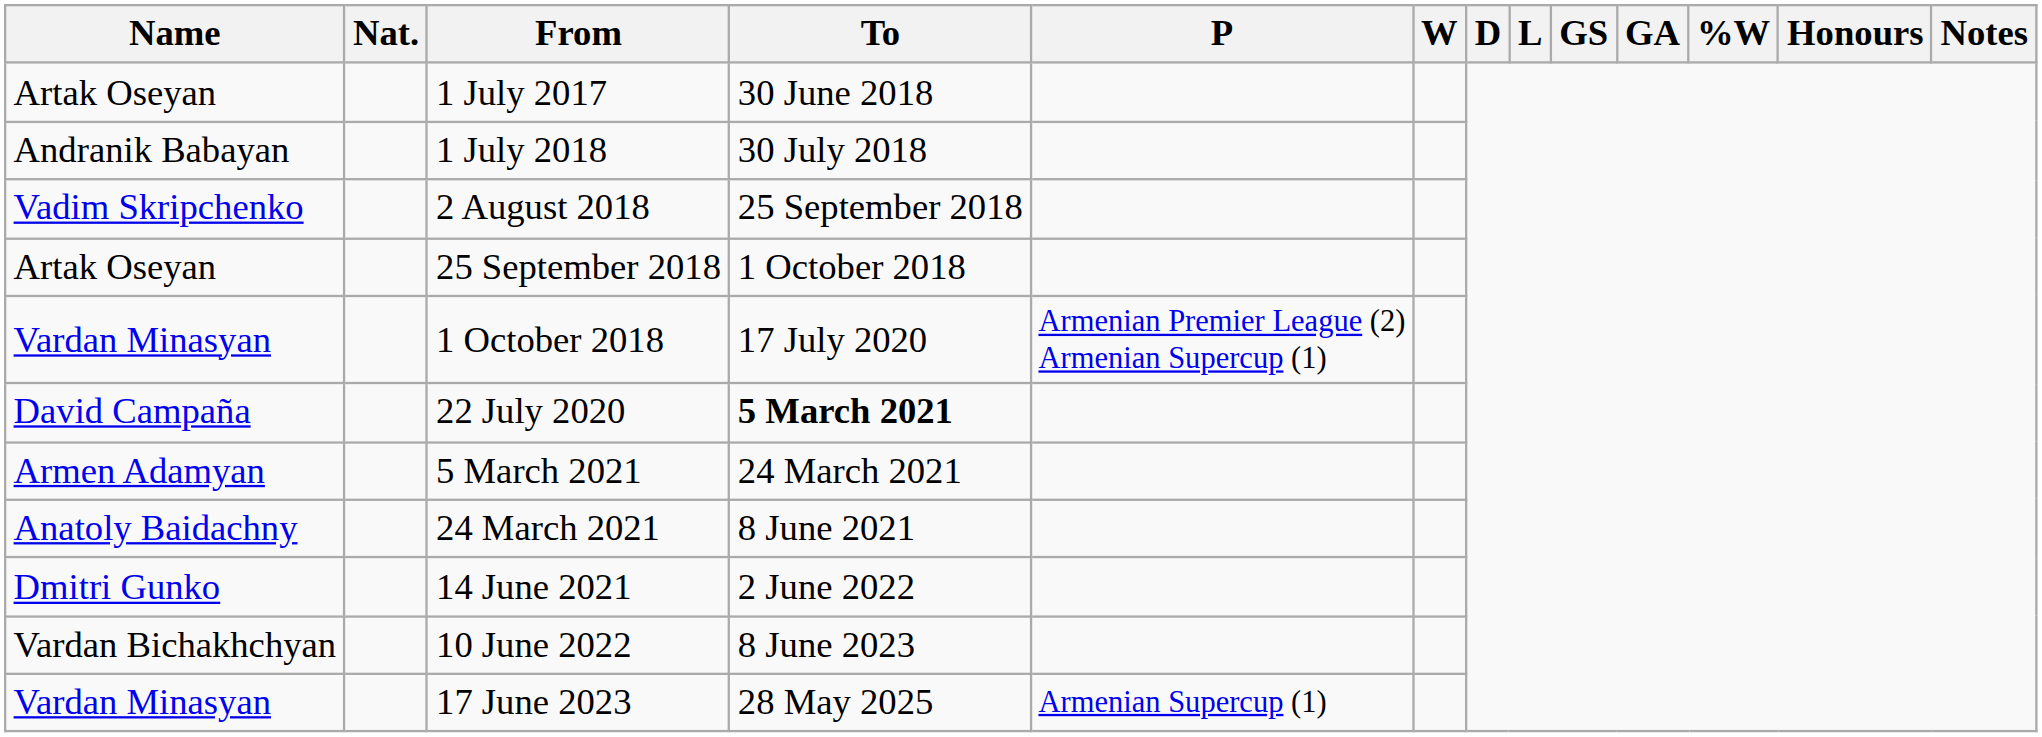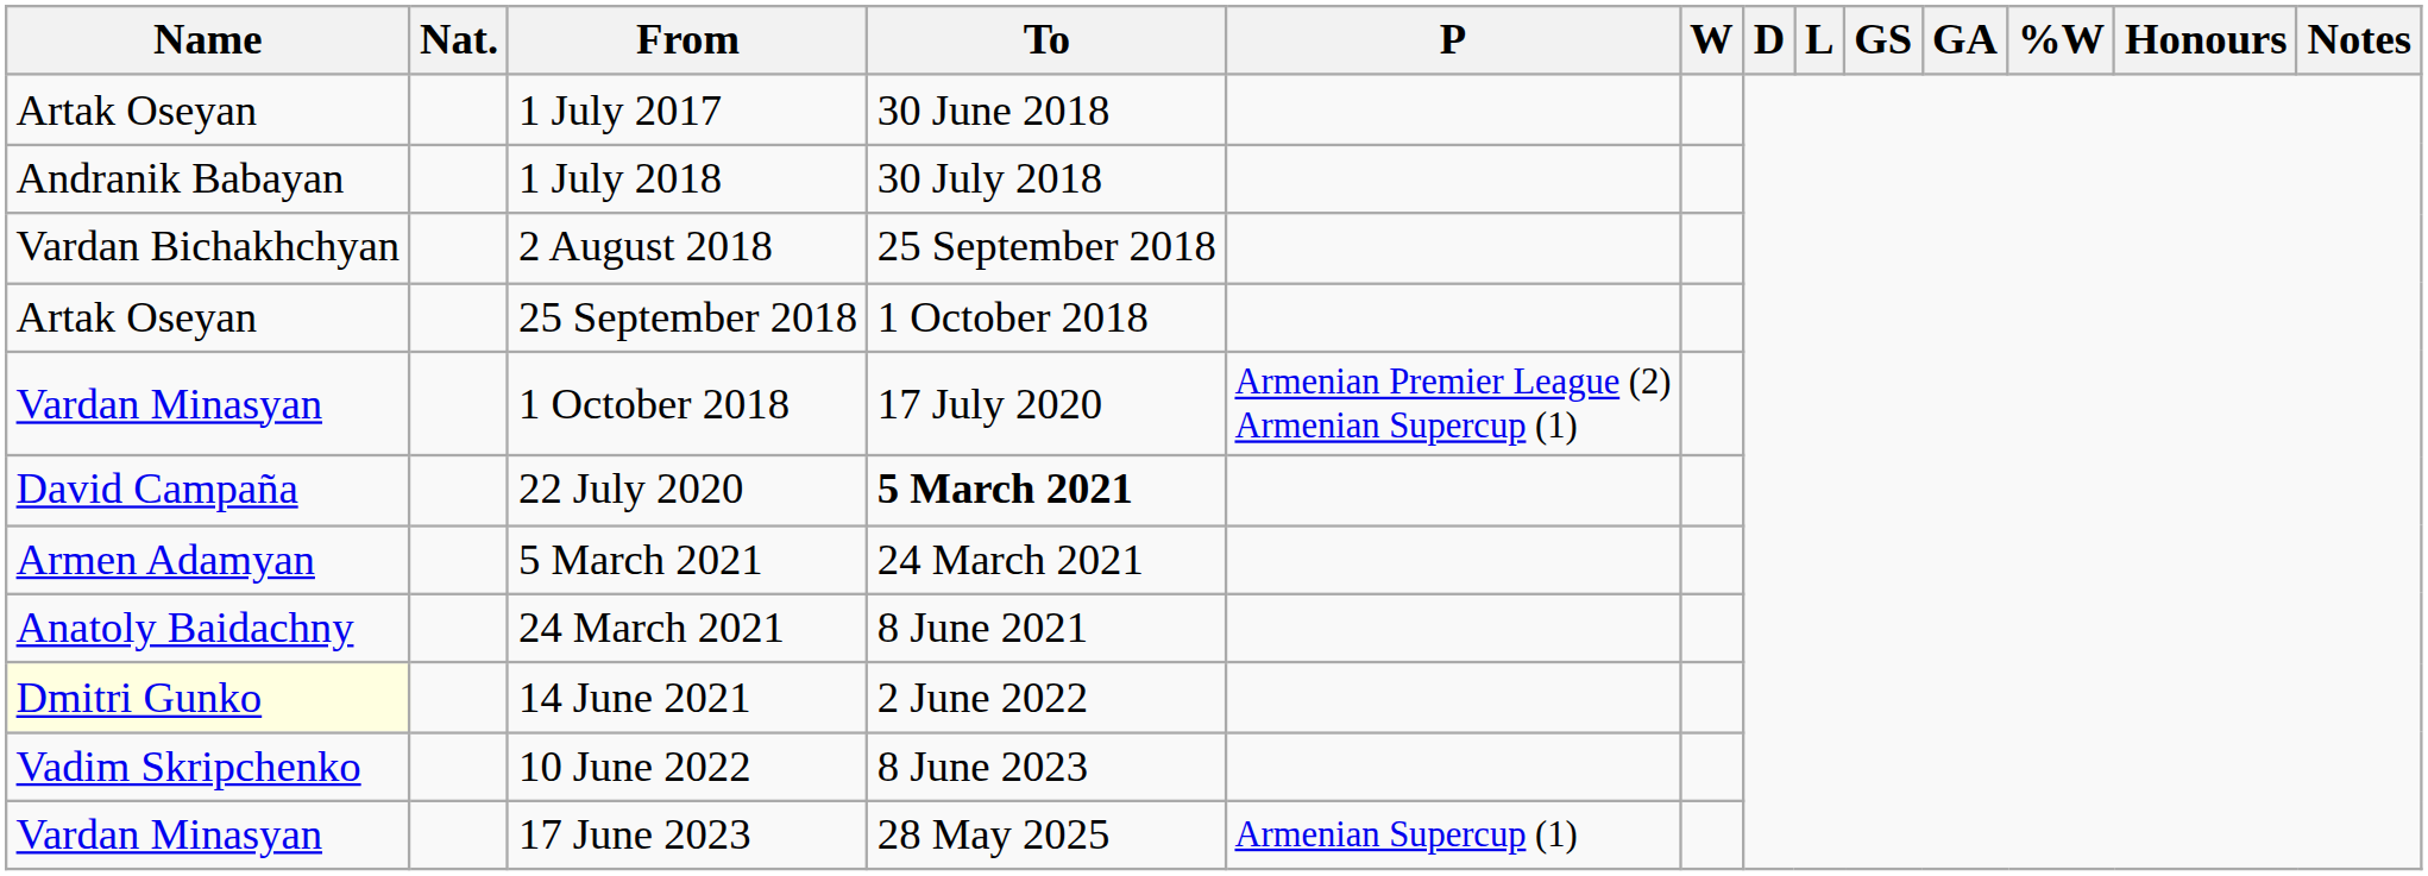 <table class="wikitable sortable" style="text-align: center">
 <tr>
 <th>Name</th>
 <th>Nat.</th>
 <th class="unsortable">From</th>
 <th class="unsortable">To</th>
 <th abbr="TOTAL OF MATCHES PLAYED">P</th>
 <th abbr="MATCHES WON">W</th>
 <th abbr="MATCHES DRAWN">D</th>
 <th abbr="MATCHES LOST">L</th>
 <th abbr="GOALS SCORED">GS</th>
 <th abbr="GOAL AGAINST">GA</th>
 <th abbr="PERCENTAGE OF MATCHES WON">%W</th>
 <th abbr="HONOURS">Honours</th>
 <th abbr="NOTES">Notes</th>
 </tr>
 <tr>
 <td align=left>Artak Oseyan</td>
 <td align=left></td>
 <td align=left>1 July 2017</td>
 <td align=left>30 June 2018<br></td>
 <td style="text-align:left;font-size:smaller"></td>
 <td></td>
 </tr>
 <tr>
 <td align=left>Andranik Babayan</td>
 <td align=left></td>
 <td align=left>1 July 2018</td>
 <td align=left>30 July 2018<br></td>
 <td style="text-align:left;font-size:smaller"></td>
 <td></td>
 </tr>
 <tr>
-<td align=left><a href='#'>Vadim Skripchenko</a></td>
+<td align=left>Vardan Bichakhchyan</td>
 <td align=left></td>
 <td align=left>2 August 2018</td>
 <td align=left>25 September 2018<br></td>
 <td style="text-align:left;font-size:smaller"></td>
 <td></td>
 </tr>
 <tr>
 <td align=left>Artak Oseyan </td>
 <td align=left></td>
 <td align=left>25 September 2018</td>
 <td align=left>1 October 2018<br></td>
 <td style="text-align:left;font-size:smaller"></td>
 <td></td>
 </tr>
 <tr>
 <td align=left><a href='#'>Vardan Minasyan</a></td>
 <td align=left></td>
 <td align=left>1 October 2018</td>
 <td align=left>17 July 2020<br></td>
 <td style="text-align:left;font-size:smaller"><a href='#'>Armenian Premier League</a> (2) <br> <a href='#'>Armenian Supercup</a> (1)</td>
 <td></td>
 </tr>
 <tr>
 <td align=left><a href='#'>David Campaña</a></td>
 <td align=left></td>
 <td align=left>22 July 2020</td>
 <td align=left><strong>5 March 2021<br></strong></td>
 <td style="text-align:left;font-size:smaller"></td>
 <td></td>
 </tr>
 <tr>
 <td align=left><a href='#'>Armen Adamyan</a> </td>
 <td align=left></td>
 <td align=left>5 March 2021</td>
 <td align=left>24 March 2021<br></td>
 <td style="text-align:left;font-size:smaller"></td>
 <td></td>
 </tr>
 <tr>
 <td align=left><a href='#'>Anatoly Baidachny</a></td>
 <td align=left></td>
 <td align=left>24 March 2021</td>
 <td align=left>8 June 2021<br></td>
 <td style="text-align:left;font-size:smaller"></td>
 <td></td>
 </tr>
 <tr>
-<td align=left><a href='#'>Dmitri Gunko</a></td>
+<td align=left style="background: lightyellow;"><a href='#'>Dmitri Gunko</a></td>
 <td align=left></td>
 <td align=left>14 June 2021</td>
 <td align=left>2 June 2022<br></td>
 <td style="text-align:left;font-size:smaller"></td>
 <td></td>
 </tr>
 <tr>
-<td align=left>Vardan Bichakhchyan</td>
+<td align=left><a href='#'>Vadim Skripchenko</a></td>
 <td align=left></td>
 <td align=left>10 June 2022</td>
 <td align=left>8 June 2023<br></td>
 <td style="text-align:left;font-size:smaller"></td>
 <td></td>
 </tr>
 <tr>
 <td align=left><a href='#'>Vardan Minasyan</a></td>
 <td align=left></td>
 <td align=left>17 June 2023</td>
 <td align=left>28 May 2025<br></td>
 <td style="text-align:left;font-size:smaller"><a href='#'>Armenian Supercup</a> (1)</td>
 <td></td>
 </tr>
 </table>
